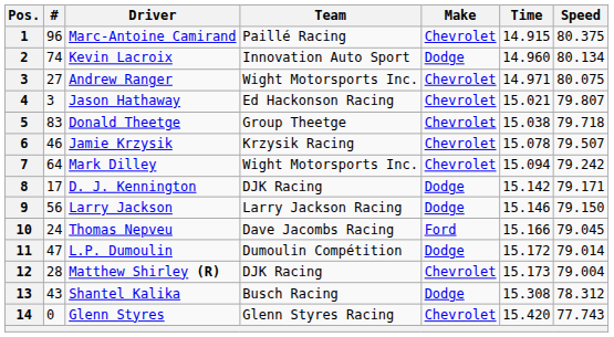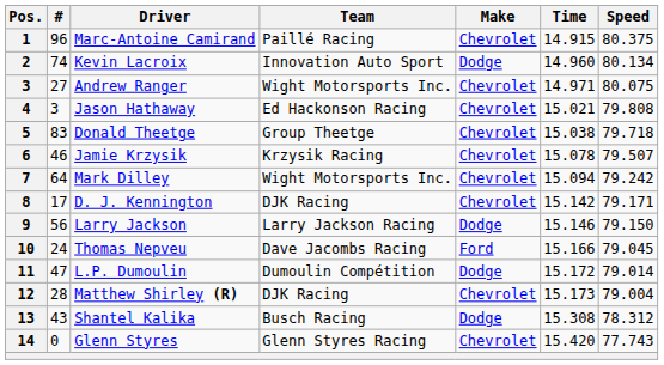 <table class="wikitable" style="font-size: 95%;">
 <tr>
 <th>Pos.</th>
 <th>#</th>
 <th>Driver</th>
 <th>Team</th>
 <th>Make</th>
 <th>Time</th>
 <th>Speed</th>
 </tr>
 <tr>
 <th>1</th>
 <td>96</td>
 <td><a href='#'>Marc-Antoine Camirand</a></td>
 <td>Paillé Racing</td>
 <td><a href='#'>Chevrolet</a></td>
 <td>14.915</td>
 <td>80.375</td>
 </tr>
 <tr>
 <th>2</th>
 <td>74</td>
 <td><a href='#'>Kevin Lacroix</a></td>
 <td>Innovation Auto Sport</td>
 <td><a href='#'>Dodge</a></td>
 <td>14.960</td>
 <td>80.134</td>
 </tr>
 <tr>
 <th>3</th>
 <td>27</td>
 <td><a href='#'>Andrew Ranger</a></td>
 <td>Wight Motorsports Inc.</td>
 <td><a href='#'>Chevrolet</a></td>
 <td>14.971</td>
 <td>80.075</td>
 </tr>
 <tr>
 <th>4</th>
 <td>3</td>
 <td><a href='#'>Jason Hathaway</a></td>
 <td>Ed Hackonson Racing</td>
 <td><a href='#'>Chevrolet</a></td>
 <td>15.021</td>
-<td>79.807</td>
+<td>79.808</td>
 </tr>
 <tr>
 <th>5</th>
 <td>83</td>
 <td><a href='#'>Donald Theetge</a></td>
 <td>Group Theetge</td>
 <td><a href='#'>Chevrolet</a></td>
 <td>15.038</td>
 <td>79.718</td>
 </tr>
 <tr>
 <th>6</th>
 <td>46</td>
 <td><a href='#'>Jamie Krzysik</a></td>
 <td>Krzysik Racing</td>
 <td><a href='#'>Chevrolet</a></td>
 <td>15.078</td>
 <td>79.507</td>
 </tr>
 <tr>
 <th>7</th>
 <td>64</td>
 <td><a href='#'>Mark Dilley</a></td>
 <td>Wight Motorsports Inc.</td>
 <td><a href='#'>Chevrolet</a></td>
 <td>15.094</td>
 <td>79.242</td>
 </tr>
 <tr>
 <th>8</th>
 <td>17</td>
 <td><a href='#'>D. J. Kennington</a></td>
 <td>DJK Racing</td>
-<td><a href='#'>Dodge</a></td>
+<td><a href='#'>Chevrolet</a></td>
 <td>15.142</td>
 <td>79.171</td>
 </tr>
 <tr>
 <th>9</th>
 <td>56</td>
 <td><a href='#'>Larry Jackson</a></td>
 <td>Larry Jackson Racing</td>
 <td><a href='#'>Dodge</a></td>
 <td>15.146</td>
 <td>79.150</td>
 </tr>
 <tr>
 <th>10</th>
 <td>24</td>
 <td><a href='#'>Thomas Nepveu</a></td>
 <td>Dave Jacombs Racing</td>
 <td><a href='#'>Ford</a></td>
 <td>15.166</td>
 <td>79.045</td>
 </tr>
 <tr>
 <th>11</th>
 <td>47</td>
 <td><a href='#'>L.P. Dumoulin</a></td>
 <td>Dumoulin Compétition</td>
 <td><a href='#'>Dodge</a></td>
 <td>15.172</td>
 <td>79.014</td>
 </tr>
 <tr>
 <th>12</th>
 <td>28</td>
 <td><a href='#'>Matthew Shirley</a> <strong>(R)</strong></td>
 <td>DJK Racing</td>
 <td><a href='#'>Chevrolet</a></td>
 <td>15.173</td>
 <td>79.004</td>
 </tr>
 <tr>
 <th>13</th>
 <td>43</td>
 <td><a href='#'>Shantel Kalika</a></td>
 <td>Busch Racing</td>
 <td><a href='#'>Dodge</a></td>
 <td>15.308</td>
 <td>78.312</td>
 </tr>
 <tr>
 <th>14</th>
 <td>0</td>
 <td><a href='#'>Glenn Styres</a></td>
 <td>Glenn Styres Racing</td>
 <td><a href='#'>Chevrolet</a></td>
 <td>15.420</td>
 <td>77.743</td>
 </tr>
 <tr>
 <th colspan="7"></th>
 </tr>
 </table>
